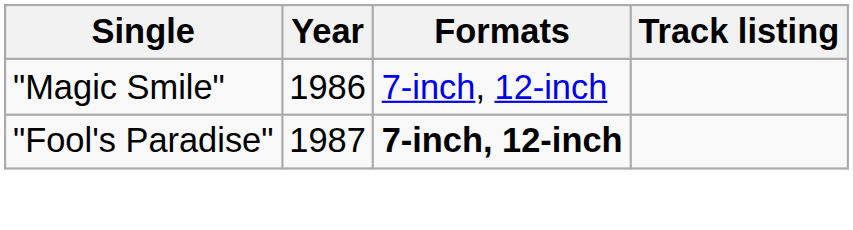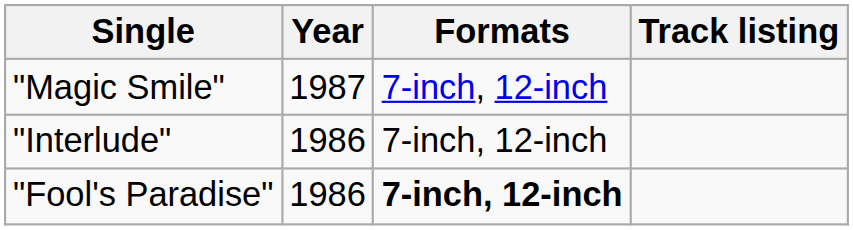 <table class="wikitable">
 <tr>
 <th>Single</th>
 <th>Year</th>
 <th>Formats</th>
 <th>Track listing</th>
 </tr>
 <tr>
 <td>"Magic Smile"</td>
-<td>1986</td>
+<td>1987</td>
 <td><a href='#'>7-inch</a>, <a href='#'>12-inch</a></td>
 <td></td>
 </tr>
 <tr>
+<td>"Interlude"</td>
+<td>1986</td>
+<td>7-inch, 12-inch</td>
+<td></td>
+</tr>
+<tr>
 <td>"Fool's Paradise"</td>
-<td>1987</td>
+<td>1986</td>
 <td><strong>7-inch, 12-inch</strong></td>
 <td></td>
 </tr>
 </table>
